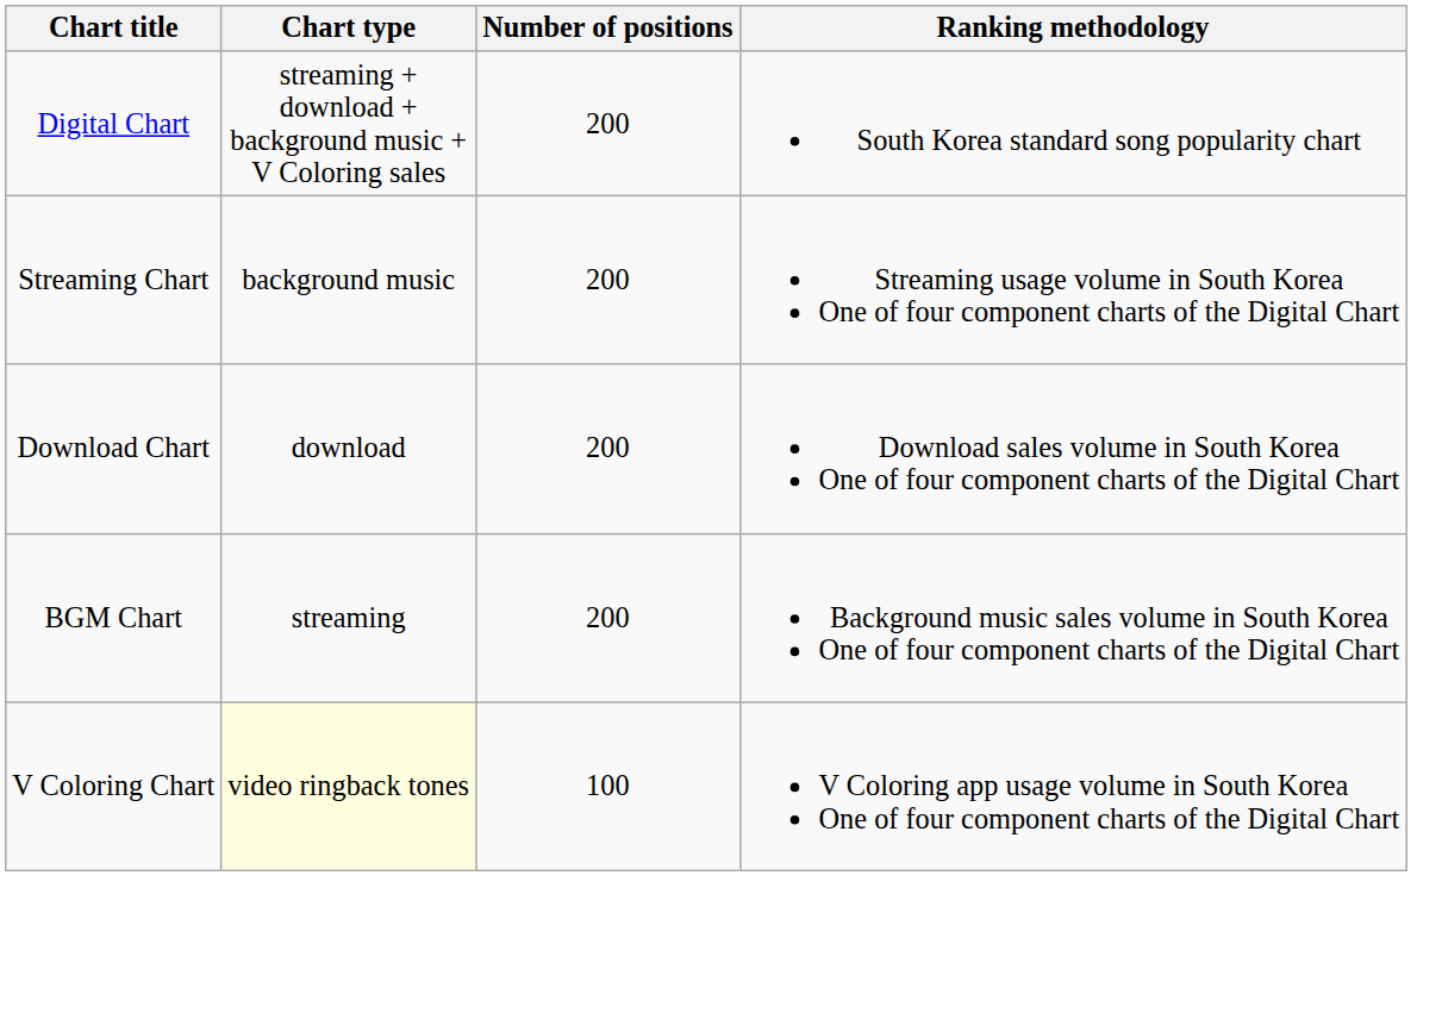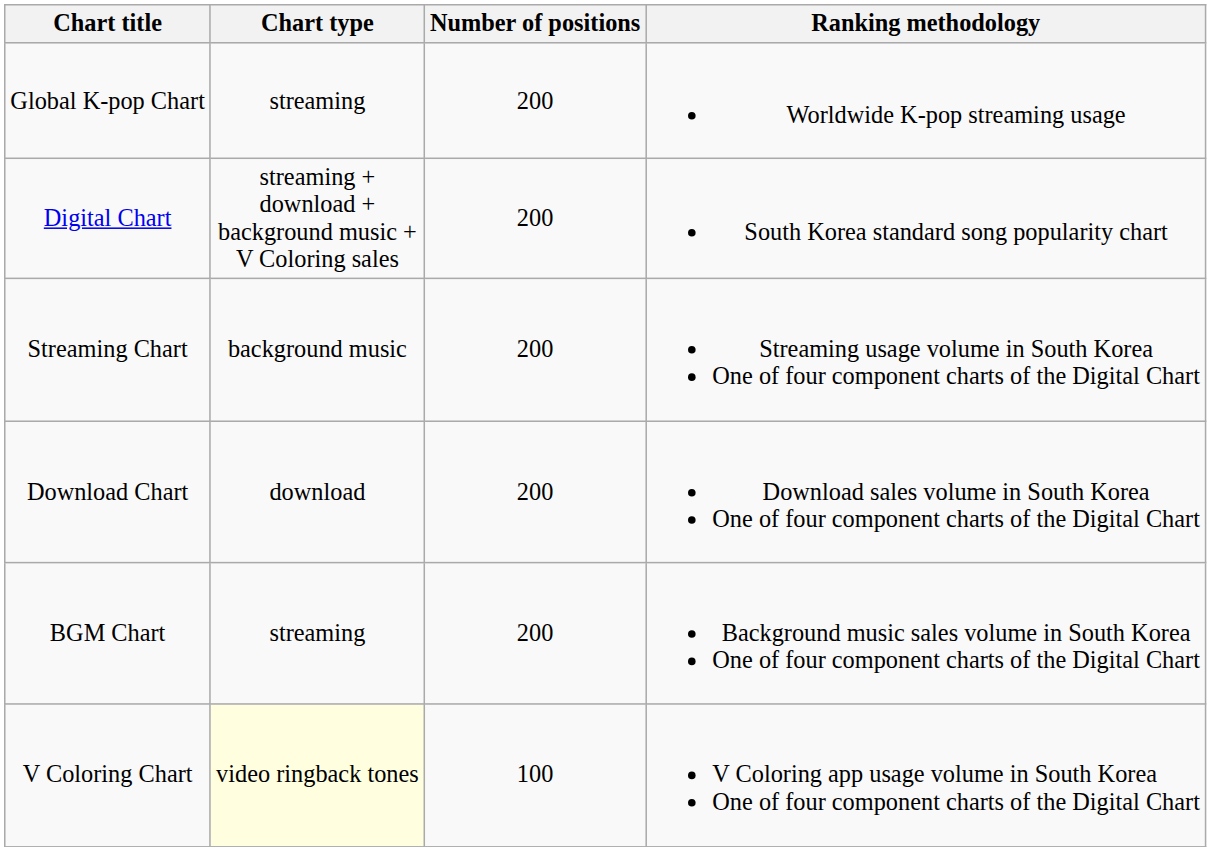 <table class="wikitable plainrowheaders">
 <tr>
 <th>Chart title</th>
 <th>Chart type</th>
 <th>Number of positions</th>
 <th>Ranking methodology</th>
+</tr>
+<tr>
+<td align="center">Global K-pop Chart </td>
+<td align="center">streaming</td>
+<td align="center">200</td>
+<td align="center"><br><ul><li>Worldwide K-pop streaming usage</li></ul></td>
 </tr>
 <tr>
 <td align="center"><a href='#'>Digital Chart</a></td>
 <td align="center">streaming +<br>download +<br>background music +<br>V Coloring sales</td>
 <td align="center">200</td>
 <td align="center"><br><ul><li>South Korea standard song popularity chart</li></ul></td>
 </tr>
 <tr>
 <td align="center">Streaming Chart</td>
 <td align="center">background music</td>
 <td align="center">200</td>
 <td align="center"><br><ul><li>Streaming usage volume in South Korea</li><li>One of four component charts of the Digital Chart</li></ul></td>
 </tr>
 <tr>
 <td align="center">Download Chart</td>
 <td align="center">download</td>
 <td align="center">200</td>
 <td align="center"><br><ul><li>Download sales volume in South Korea</li><li>One of four component charts of the Digital Chart</li></ul></td>
 </tr>
 <tr>
 <td align="center">BGM Chart</td>
 <td align="center">streaming</td>
 <td align="center">200</td>
 <td align="center"><br><ul><li>Background music sales volume in South Korea</li><li>One of four component charts of the Digital Chart</li></ul></td>
 </tr>
 <tr>
 <td align="center">V Coloring Chart</td>
 <td align="center" style="background: lightyellow;">video ringback tones</td>
 <td align="center">100</td>
 <td><br><ul><li>V Coloring app usage volume in South Korea</li><li>One of four component charts of the Digital Chart</li></ul></td>
 </tr>
 </table>
